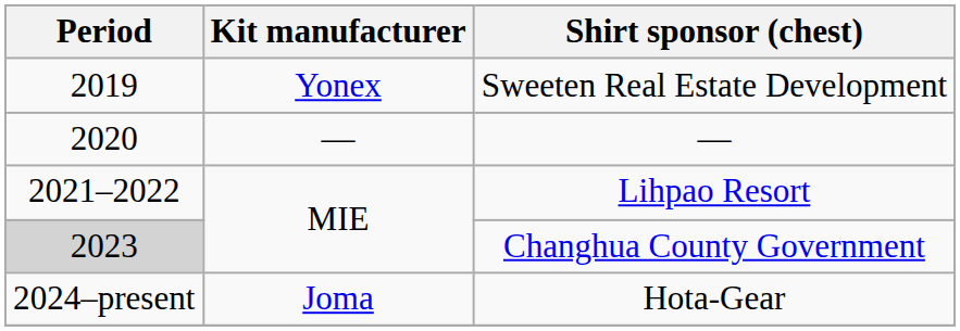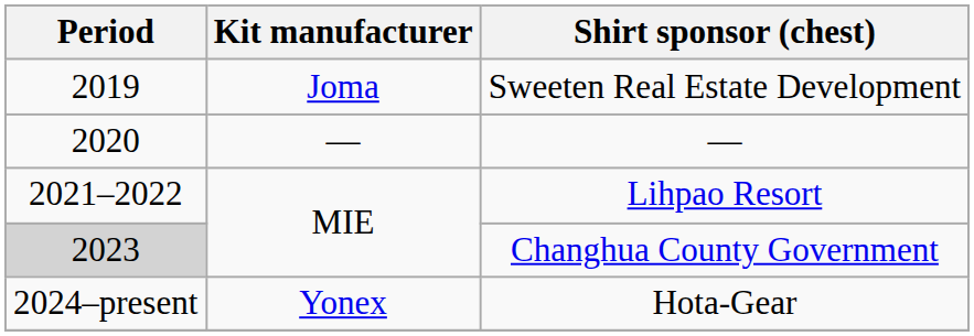 <table class="wikitable" style="text-align:center">
 <tr>
 <th>Period</th>
 <th>Kit manufacturer</th>
 <th>Shirt sponsor (chest)</th>
 </tr>
 <tr>
 <td>2019</td>
-<td><a href='#'>Yonex</a></td>
+<td><a href='#'>Joma</a></td>
 <td>Sweeten Real Estate Development</td>
 </tr>
 <tr>
 <td>2020</td>
 <td>—</td>
 <td>—</td>
 </tr>
 <tr>
 <td>2021–2022</td>
 <td rowspan=2>MIE</td>
 <td><a href='#'>Lihpao Resort</a></td>
 </tr>
 <tr>
 <td style="background: lightgrey;">2023</td>
 <td><a href='#'>Changhua County Government</a></td>
 </tr>
 <tr>
 <td>2024–present</td>
-<td><a href='#'>Joma</a></td>
+<td><a href='#'>Yonex</a></td>
 <td>Hota-Gear</td>
 </tr>
 <tr>
 </tr>
 </table>
